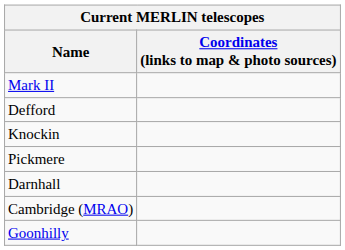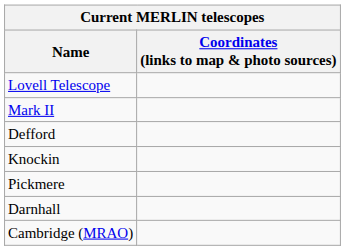 <table class="wikitable" style="float: left; font-size: 90%">
 <tr>
 <th colspan=2>Current MERLIN telescopes</th>
 </tr>
 <tr>
 <th><strong>Name</strong></th>
 <th><a href='#'>Coordinates</a><br>(links to map & photo sources)</th>
+</tr>
+<tr>
+<td><a href='#'>Lovell Telescope</a></td>
+<td></td>
 </tr>
 <tr>
 <td><a href='#'>Mark II</a></td>
 <td></td>
 </tr>
 <tr>
 <td>Defford</td>
 <td></td>
 </tr>
 <tr>
 <td>Knockin</td>
 <td></td>
 </tr>
 <tr>
 <td>Pickmere</td>
 <td></td>
 </tr>
 <tr>
 <td>Darnhall</td>
 <td></td>
 </tr>
 <tr>
 <td>Cambridge (<a href='#'>MRAO</a>)</td>
 <td></td>
 </tr>
-<tr>
-<td><a href='#'>Goonhilly</a></td>
-<td></td>
-</tr>
 </table>
